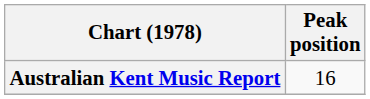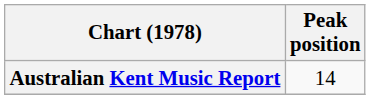 <table class="wikitable sortable plainrowheaders">
 <tr>
 <th>Chart (1978)</th>
 <th>Peak<br>position</th>
 </tr>
 <tr>
 <th scope="row">Australian <a href='#'>Kent Music Report</a></th>
-<td style="text-align:center;">16</td>
+<td style="text-align:center;">14</td>
 </tr>
 <tr>
 </tr>
 </table>
